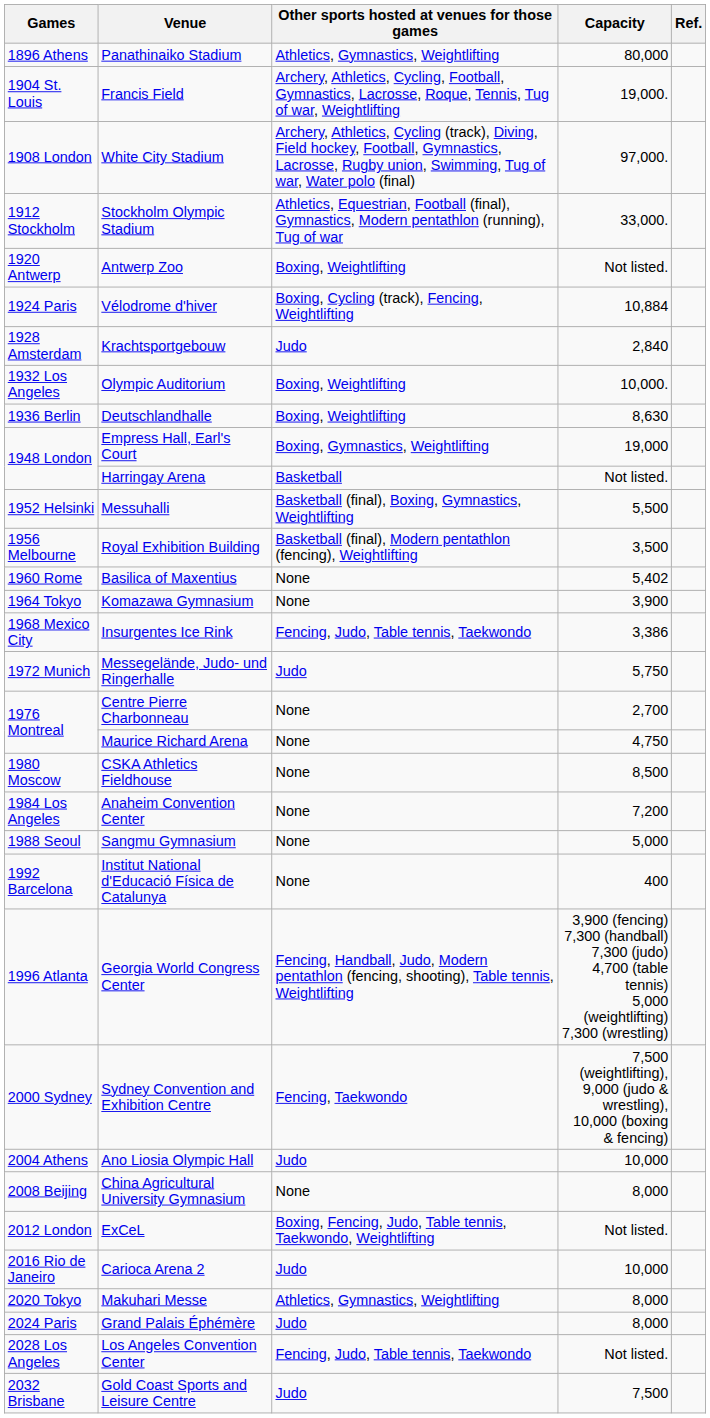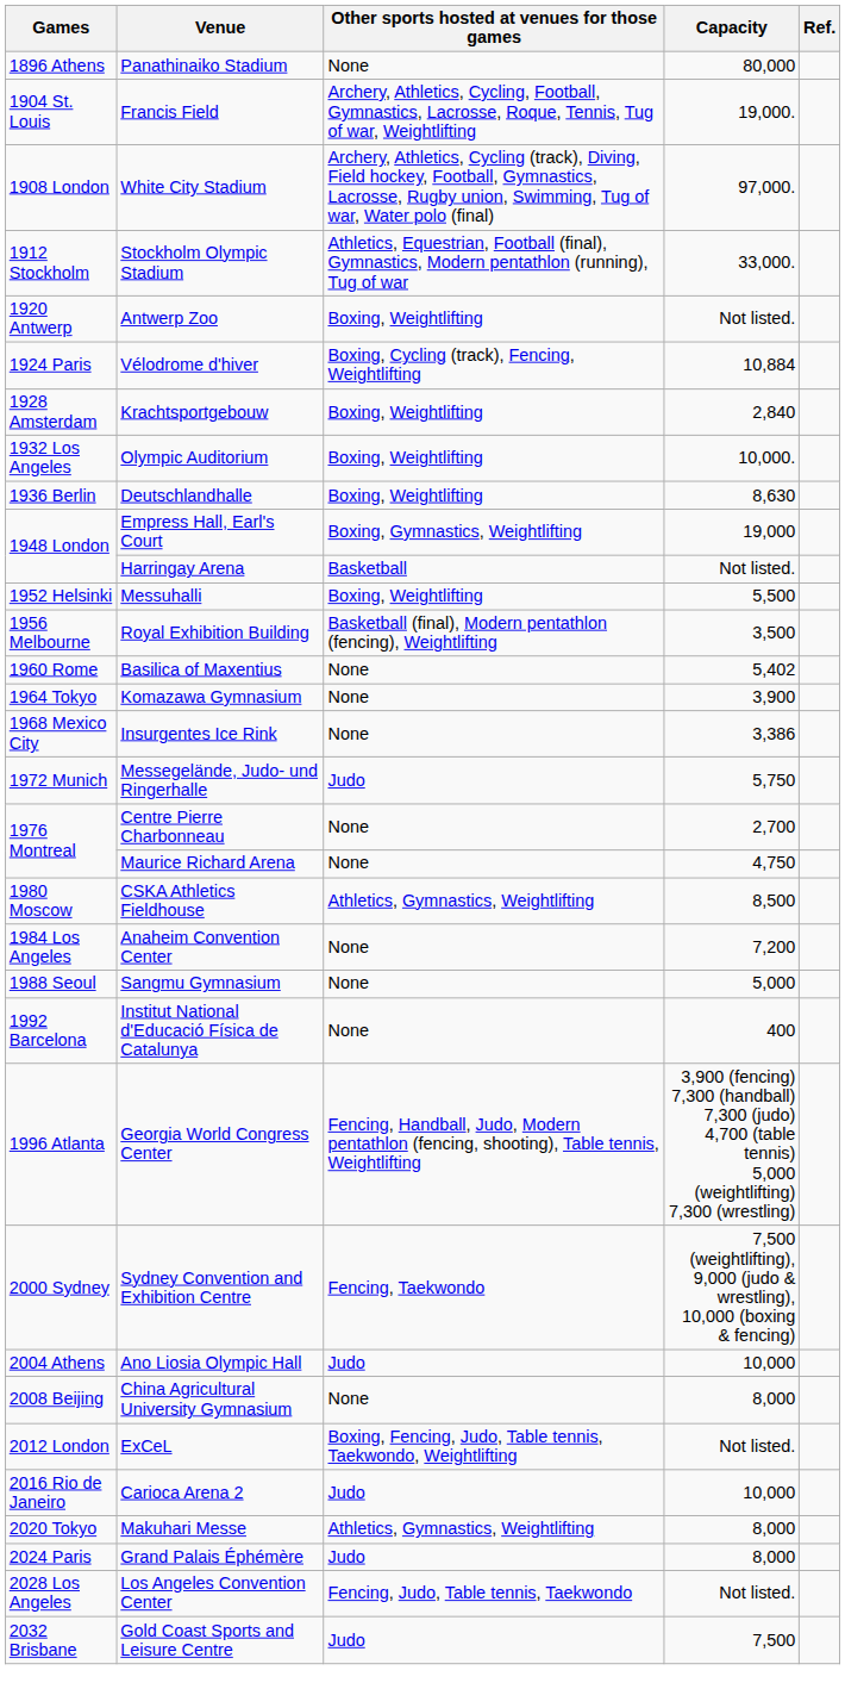 <table class="wikitable sortable" width=780px>
 <tr>
 <th>Games</th>
 <th>Venue</th>
 <th>Other sports hosted at venues for those games</th>
 <th>Capacity</th>
 <th>Ref.</th>
 </tr>
 <tr>
 <td><a href='#'>1896 Athens</a></td>
 <td><a href='#'>Panathinaiko Stadium</a></td>
-<td><a href='#'>Athletics</a>, <a href='#'>Gymnastics</a>, <a href='#'>Weightlifting</a></td>
+<td>None</td>
 <td align="right">80,000</td>
 <td align=center></td>
 </tr>
 <tr>
 <td><a href='#'>1904 St. Louis</a></td>
 <td><a href='#'>Francis Field</a></td>
 <td><a href='#'>Archery</a>, <a href='#'>Athletics</a>, <a href='#'>Cycling</a>, <a href='#'>Football</a>, <a href='#'>Gymnastics</a>, <a href='#'>Lacrosse</a>, <a href='#'>Roque</a>, <a href='#'>Tennis</a>, <a href='#'>Tug of war</a>, <a href='#'>Weightlifting</a></td>
 <td align="right">19,000.</td>
 <td align=center></td>
 </tr>
 <tr>
 <td><a href='#'>1908 London</a></td>
 <td><a href='#'>White City Stadium</a></td>
 <td><a href='#'>Archery</a>, <a href='#'>Athletics</a>, <a href='#'>Cycling</a> (track), <a href='#'>Diving</a>, <a href='#'>Field hockey</a>, <a href='#'>Football</a>, <a href='#'>Gymnastics</a>, <a href='#'>Lacrosse</a>, <a href='#'>Rugby union</a>, <a href='#'>Swimming</a>, <a href='#'>Tug of war</a>, <a href='#'>Water polo</a> (final)</td>
 <td align="right">97,000.</td>
 <td align=center></td>
 </tr>
 <tr>
 <td><a href='#'>1912 Stockholm</a></td>
 <td><a href='#'>Stockholm Olympic Stadium</a></td>
 <td><a href='#'>Athletics</a>, <a href='#'>Equestrian</a>, <a href='#'>Football</a> (final), <a href='#'>Gymnastics</a>, <a href='#'>Modern pentathlon</a> (running), <a href='#'>Tug of war</a></td>
 <td align="right">33,000.</td>
 <td align=center></td>
 </tr>
 <tr>
 <td><a href='#'>1920 Antwerp</a></td>
 <td><a href='#'>Antwerp Zoo</a></td>
 <td><a href='#'>Boxing</a>, <a href='#'>Weightlifting</a></td>
 <td align="right">Not listed.</td>
 <td align=center></td>
 </tr>
 <tr>
 <td><a href='#'>1924 Paris</a></td>
 <td><a href='#'>Vélodrome d'hiver</a></td>
 <td><a href='#'>Boxing</a>, <a href='#'>Cycling</a> (track), <a href='#'>Fencing</a>, <a href='#'>Weightlifting</a></td>
 <td align="right">10,884</td>
 <td align=center></td>
 </tr>
 <tr>
 <td><a href='#'>1928 Amsterdam</a></td>
 <td><a href='#'>Krachtsportgebouw</a></td>
-<td><a href='#'>Judo</a></td>
+<td><a href='#'>Boxing</a>, <a href='#'>Weightlifting</a></td>
 <td align="right">2,840</td>
 <td align=center></td>
 </tr>
 <tr>
 <td><a href='#'>1932 Los Angeles</a></td>
 <td><a href='#'>Olympic Auditorium</a></td>
 <td><a href='#'>Boxing</a>, <a href='#'>Weightlifting</a></td>
 <td align="right">10,000.</td>
 <td align=center></td>
 </tr>
 <tr>
 <td><a href='#'>1936 Berlin</a></td>
 <td><a href='#'>Deutschlandhalle</a></td>
 <td><a href='#'>Boxing</a>, <a href='#'>Weightlifting</a></td>
 <td align="right">8,630</td>
 <td align=center></td>
 </tr>
 <tr>
 <td rowspan="2"><a href='#'>1948 London</a></td>
 <td><a href='#'>Empress Hall, Earl's Court</a></td>
 <td><a href='#'>Boxing</a>, <a href='#'>Gymnastics</a>, <a href='#'>Weightlifting</a></td>
 <td align="right">19,000</td>
 <td align=center></td>
 </tr>
 <tr>
 <td><a href='#'>Harringay Arena</a></td>
 <td><a href='#'>Basketball</a></td>
 <td align="right">Not listed.</td>
 <td align=center></td>
 </tr>
 <tr>
 <td><a href='#'>1952 Helsinki</a></td>
 <td><a href='#'>Messuhalli</a></td>
-<td><a href='#'>Basketball</a> (final), <a href='#'>Boxing</a>, <a href='#'>Gymnastics</a>, <a href='#'>Weightlifting</a></td>
+<td><a href='#'>Boxing</a>, <a href='#'>Weightlifting</a></td>
 <td align="right">5,500</td>
 <td align=center></td>
 </tr>
 <tr>
 <td><a href='#'>1956 Melbourne</a></td>
 <td><a href='#'>Royal Exhibition Building</a></td>
 <td><a href='#'>Basketball</a> (final), <a href='#'>Modern pentathlon</a> (fencing), <a href='#'>Weightlifting</a></td>
 <td align="right">3,500</td>
 <td align=center></td>
 </tr>
 <tr>
 <td><a href='#'>1960 Rome</a></td>
 <td><a href='#'>Basilica of Maxentius</a></td>
 <td>None</td>
 <td align="right">5,402</td>
 <td align=center></td>
 </tr>
 <tr>
 <td><a href='#'>1964 Tokyo</a></td>
 <td><a href='#'>Komazawa Gymnasium</a></td>
 <td>None</td>
 <td align="right">3,900</td>
 <td align=center></td>
 </tr>
 <tr>
 <td><a href='#'>1968 Mexico City</a></td>
 <td><a href='#'>Insurgentes Ice Rink</a></td>
-<td><a href='#'>Fencing</a>, <a href='#'>Judo</a>, <a href='#'>Table tennis</a>, <a href='#'>Taekwondo</a></td>
+<td>None</td>
 <td align="right">3,386</td>
 <td align=center></td>
 </tr>
 <tr>
 <td><a href='#'>1972 Munich</a></td>
 <td><a href='#'>Messegelände, Judo- und Ringerhalle</a></td>
 <td><a href='#'>Judo</a></td>
 <td align="right">5,750</td>
 <td align=center></td>
 </tr>
 <tr>
 <td rowspan="2"><a href='#'>1976 Montreal</a></td>
 <td><a href='#'>Centre Pierre Charbonneau</a></td>
 <td>None</td>
 <td align="right">2,700</td>
 <td align=center></td>
 </tr>
 <tr>
 <td><a href='#'>Maurice Richard Arena</a></td>
 <td>None</td>
 <td align="right">4,750</td>
 <td align=center></td>
 </tr>
 <tr>
 <td><a href='#'>1980 Moscow</a></td>
 <td><a href='#'>CSKA Athletics Fieldhouse</a></td>
-<td>None</td>
+<td><a href='#'>Athletics</a>, <a href='#'>Gymnastics</a>, <a href='#'>Weightlifting</a></td>
 <td align="right">8,500</td>
 <td align=center></td>
 </tr>
 <tr>
 <td><a href='#'>1984 Los Angeles</a></td>
 <td><a href='#'>Anaheim Convention Center</a></td>
 <td>None</td>
 <td align="right">7,200</td>
 <td align=center></td>
 </tr>
 <tr>
 <td><a href='#'>1988 Seoul</a></td>
 <td><a href='#'>Sangmu Gymnasium</a></td>
 <td>None</td>
 <td align="right">5,000</td>
 <td align=center></td>
 </tr>
 <tr>
 <td><a href='#'>1992 Barcelona</a></td>
 <td><a href='#'>Institut National d'Educació Física de Catalunya</a></td>
 <td>None</td>
 <td align="right">400</td>
 <td align=center></td>
 </tr>
 <tr>
 <td><a href='#'>1996 Atlanta</a></td>
 <td><a href='#'>Georgia World Congress Center</a></td>
 <td><a href='#'>Fencing</a>, <a href='#'>Handball</a>, <a href='#'>Judo</a>, <a href='#'>Modern pentathlon</a> (fencing, shooting), <a href='#'>Table tennis</a>, <a href='#'>Weightlifting</a></td>
 <td align="right">3,900 (fencing)<br>7,300 (handball)<br>7,300 (judo)<br>4,700 (table tennis)<br>5,000 (weightlifting)<br>7,300 (wrestling)</td>
 <td align=center></td>
 </tr>
 <tr>
 <td><a href='#'>2000 Sydney</a></td>
 <td><a href='#'>Sydney Convention and Exhibition Centre</a></td>
 <td><a href='#'>Fencing</a>, <a href='#'>Taekwondo</a></td>
 <td align="right">7,500 (weightlifting),<br>9,000 (judo & wrestling),<br>10,000 (boxing & fencing)</td>
 <td align=center></td>
 </tr>
 <tr>
 <td><a href='#'>2004 Athens</a></td>
 <td><a href='#'>Ano Liosia Olympic Hall</a></td>
 <td><a href='#'>Judo</a></td>
 <td align="right">10,000</td>
 <td align=center></td>
 </tr>
 <tr>
 <td><a href='#'>2008 Beijing</a></td>
 <td><a href='#'>China Agricultural University Gymnasium</a></td>
 <td>None</td>
 <td align="right">8,000</td>
 <td align=center></td>
 </tr>
 <tr>
 <td><a href='#'>2012 London</a></td>
 <td><a href='#'>ExCeL</a></td>
 <td><a href='#'>Boxing</a>, <a href='#'>Fencing</a>, <a href='#'>Judo</a>, <a href='#'>Table tennis</a>, <a href='#'>Taekwondo</a>, <a href='#'>Weightlifting</a></td>
 <td align="right">Not listed.</td>
 <td align=center></td>
 </tr>
 <tr>
 <td><a href='#'>2016 Rio de Janeiro</a></td>
 <td><a href='#'>Carioca Arena 2</a></td>
 <td><a href='#'>Judo</a></td>
 <td align="right">10,000</td>
 <td align="center"></td>
 </tr>
 <tr>
 <td><a href='#'>2020 Tokyo</a></td>
 <td><a href='#'>Makuhari Messe</a></td>
 <td><a href='#'>Athletics</a>, <a href='#'>Gymnastics</a>, <a href='#'>Weightlifting</a></td>
 <td align="right">8,000</td>
 <td align="center"></td>
 </tr>
 <tr>
 <td><a href='#'>2024 Paris</a></td>
 <td><a href='#'>Grand Palais Éphémère</a></td>
 <td><a href='#'>Judo</a></td>
 <td align="right">8,000</td>
 <td align="center"></td>
 </tr>
 <tr>
 <td><a href='#'>2028 Los Angeles</a></td>
 <td><a href='#'>Los Angeles Convention Center</a></td>
 <td><a href='#'>Fencing</a>, <a href='#'>Judo</a>, <a href='#'>Table tennis</a>, <a href='#'>Taekwondo</a></td>
 <td align="right">Not listed.</td>
 <td></td>
 </tr>
 <tr>
 <td><a href='#'>2032 Brisbane</a></td>
 <td><a href='#'>Gold Coast Sports and Leisure Centre</a></td>
 <td><a href='#'>Judo</a></td>
 <td align="right">7,500</td>
 <td align="center"></td>
 </tr>
 </table>
